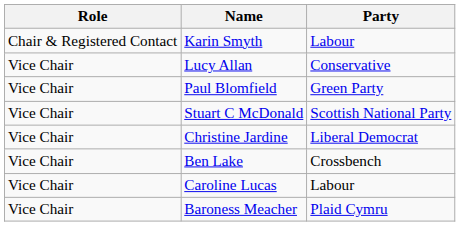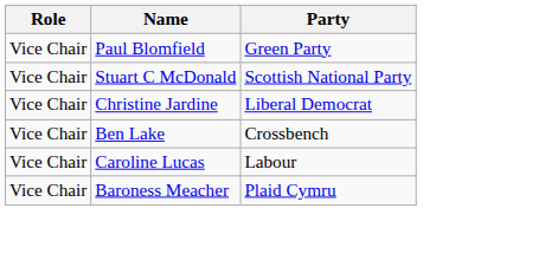 <table class="wikitable">
 <tr>
 <th>Role</th>
 <th>Name</th>
 <th>Party</th>
-</tr>
-<tr>
-<td rowspan="1">Chair & Registered Contact</td>
-<td rowspan="1"><a href='#'>Karin Smyth</a></td>
-<td rowspan="1"><a href='#'>Labour</a></td>
-</tr>
-<tr>
-<td rowspan="1">Vice Chair</td>
-<td rowspan="1"><a href='#'>Lucy Allan</a></td>
-<td rowspan="1"><a href='#'>Conservative</a></td>
 </tr>
 <tr>
 <td rowspan="1">Vice Chair</td>
 <td rowspan="1"><a href='#'>Paul Blomfield</a></td>
 <td rowspan="1"><a href='#'>Green Party</a></td>
 </tr>
 <tr>
 <td rowspan="1">Vice Chair</td>
 <td rowspan="1"><a href='#'>Stuart C McDonald</a></td>
 <td rowspan="1"><a href='#'>Scottish National Party</a></td>
 </tr>
 <tr>
 <td rowspan="1">Vice Chair</td>
 <td rowspan="1"><a href='#'>Christine Jardine</a></td>
 <td rowspan="1"><a href='#'>Liberal Democrat</a></td>
 </tr>
 <tr>
 <td rowspan="1">Vice Chair</td>
 <td rowspan="1"><a href='#'>Ben Lake</a></td>
 <td rowspan="1">Crossbench</td>
 </tr>
 <tr>
 <td rowspan="1">Vice Chair</td>
 <td rowspan="1"><a href='#'>Caroline Lucas</a></td>
 <td rowspan="1">Labour</td>
 </tr>
 <tr>
 <td rowspan="1">Vice Chair</td>
 <td rowspan="1"><a href='#'>Baroness Meacher</a></td>
 <td rowspan="1"><a href='#'>Plaid Cymru</a></td>
 </tr>
 </table>
